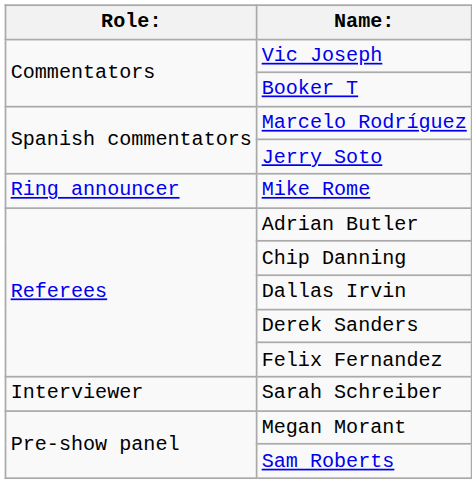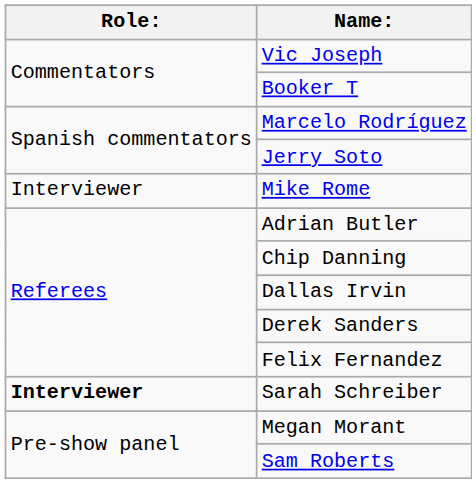 <table class=wikitable style="font-size:90%; margin: 0.5em 0 0.5em 1em; float: right; clear: right;">
 <tr>
 <th>Role:</th>
 <th>Name:</th>
 </tr>
 <tr>
 <td rowspan="2">Commentators</td>
 <td><a href='#'>Vic Joseph</a></td>
 </tr>
 <tr>
 <td><a href='#'>Booker T</a></td>
 </tr>
 <tr>
 <td rowspan=2>Spanish commentators</td>
 <td><a href='#'>Marcelo Rodríguez</a></td>
 </tr>
 <tr>
 <td><a href='#'>Jerry Soto</a></td>
 </tr>
 <tr>
-<td rowspan=1><a href='#'>Ring announcer</a></td>
+<td rowspan=1>Interviewer</td>
 <td><a href='#'>Mike Rome</a></td>
 </tr>
 <tr>
 <td rowspan=5><a href='#'>Referees</a></td>
 <td>Adrian Butler</td>
 </tr>
 <tr>
 <td>Chip Danning</td>
 </tr>
 <tr>
 <td>Dallas Irvin</td>
 </tr>
 <tr>
 <td>Derek Sanders</td>
 </tr>
 <tr>
 <td>Felix Fernandez</td>
 </tr>
 <tr>
-<td rowspan=1>Interviewer</td>
+<td rowspan=1><strong>Interviewer</strong></td>
 <td>Sarah Schreiber</td>
 </tr>
 <tr>
 <td rowspan=4>Pre-show panel</td>
 <td>Megan Morant</td>
 </tr>
 <tr>
 <td><a href='#'>Sam Roberts</a></td>
 </tr>
 </table>
